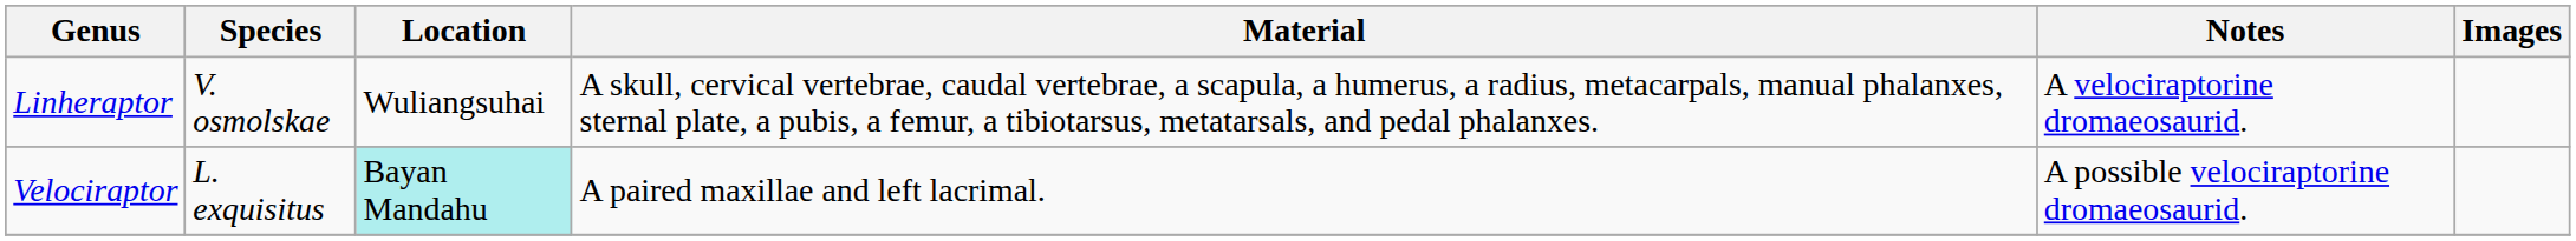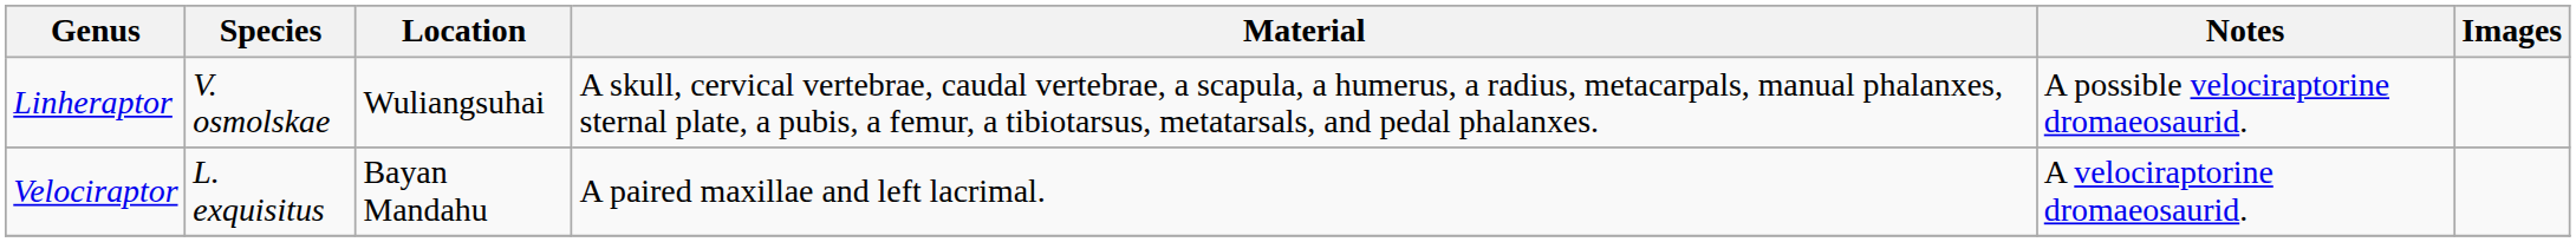 <table class="wikitable sortable">
 <tr>
 <th>Genus</th>
 <th>Species</th>
 <th>Location</th>
 <th>Material</th>
 <th>Notes</th>
 <th>Images</th>
 </tr>
 <tr>
 <td><em><a href='#'>Linheraptor</a></em></td>
 <td><em>V. osmolskae</em></td>
 <td>Wuliangsuhai</td>
 <td>A skull, cervical vertebrae, caudal vertebrae, a scapula, a humerus, a radius, metacarpals, manual phalanxes, sternal plate, a pubis, a femur, a tibiotarsus, metatarsals, and pedal phalanxes.</td>
-<td>A <a href='#'>velociraptorine</a> <a href='#'>dromaeosaurid</a>.</td>
+<td>A possible <a href='#'>velociraptorine</a> <a href='#'>dromaeosaurid</a>.</td>
 <td></td>
 </tr>
 <tr>
 <td><em><a href='#'>Velociraptor</a></em></td>
 <td><em>L. exquisitus</em></td>
-<td style="background: paleturquoise;">Bayan Mandahu</td>
+<td>Bayan Mandahu</td>
 <td>A paired maxillae and left lacrimal.</td>
-<td>A possible <a href='#'>velociraptorine</a> <a href='#'>dromaeosaurid</a>.</td>
+<td>A <a href='#'>velociraptorine</a> <a href='#'>dromaeosaurid</a>.</td>
 <td></td>
 </tr>
 <tr>
 </tr>
 </table>
